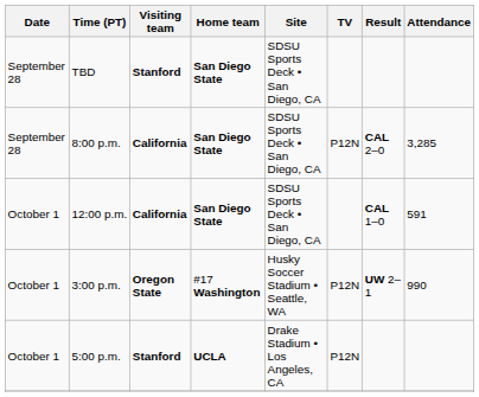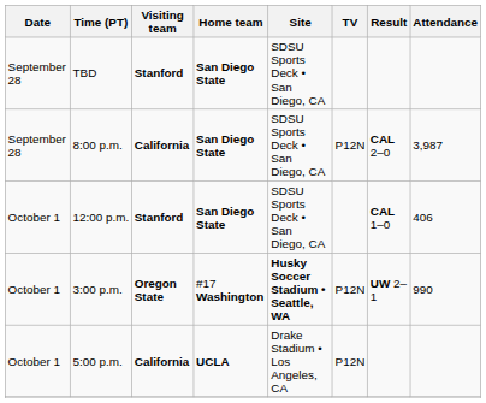 <table class="wikitable" style="font-size:95%;">
 <tr>
 <th>Date</th>
 <th>Time (PT)</th>
 <th>Visiting team</th>
 <th>Home team</th>
 <th>Site</th>
 <th>TV</th>
 <th>Result</th>
 <th>Attendance</th>
 </tr>
 <tr>
 <td>September 28</td>
 <td>TBD</td>
 <td><strong>Stanford</strong></td>
 <td><strong>San Diego State</strong></td>
 <td>SDSU Sports Deck • San Diego, CA</td>
 <td></td>
 <td></td>
 <td></td>
 </tr>
 <tr>
 <td>September 28</td>
 <td>8:00 p.m.</td>
 <td><strong>California</strong></td>
 <td><strong>San Diego State</strong></td>
 <td>SDSU Sports Deck • San Diego, CA</td>
 <td>P12N</td>
 <td><strong>CAL</strong> 2–0</td>
-<td>3,285</td>
+<td>3,987</td>
 </tr>
 <tr>
 <td>October 1</td>
 <td>12:00 p.m.</td>
-<td><strong>California</strong></td>
+<td><strong>Stanford</strong></td>
 <td><strong>San Diego State</strong></td>
 <td>SDSU Sports Deck • San Diego, CA</td>
 <td></td>
 <td><strong>CAL</strong> 1–0</td>
-<td>591</td>
+<td>406</td>
 </tr>
 <tr>
 <td>October 1</td>
 <td>3:00 p.m.</td>
 <td><strong>Oregon State</strong></td>
 <td>#17 <strong>Washington</strong></td>
-<td>Husky Soccer Stadium • Seattle, WA<br></td>
+<td><strong>Husky Soccer Stadium • Seattle, WA<br></strong></td>
 <td>P12N</td>
 <td><strong>UW</strong> 2–1</td>
 <td>990</td>
 </tr>
 <tr>
 <td>October 1</td>
 <td>5:00 p.m.</td>
-<td><strong>Stanford</strong></td>
+<td><strong>California</strong></td>
 <td><strong>UCLA</strong></td>
 <td>Drake Stadium • Los Angeles, CA</td>
 <td>P12N</td>
 <td></td>
 <td></td>
 </tr>
 <tr>
 </tr>
 <tr>
 </tr>
 </table>
